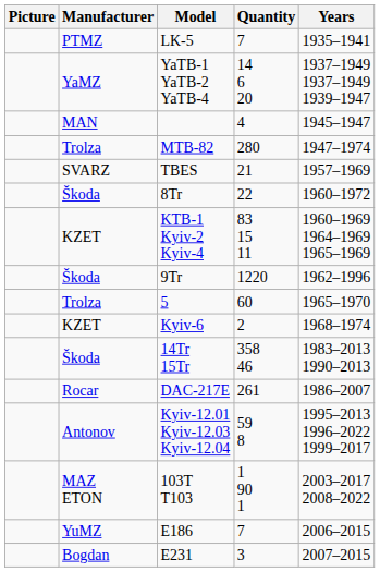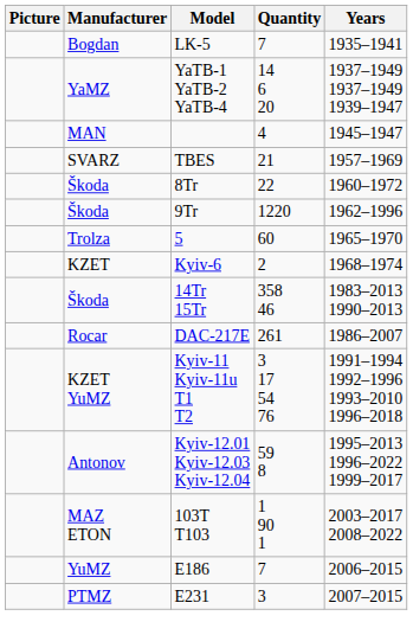 <table class="wikitable sortable">
 <tr>
 <th>Picture</th>
 <th>Manufacturer</th>
 <th>Model</th>
 <th>Quantity</th>
 <th>Years</th>
 </tr>
 <tr>
 <td></td>
-<td> <a href='#'>PTMZ</a></td>
+<td> <a href='#'>Bogdan</a></td>
 <td>LK-5</td>
 <td>7</td>
 <td>1935–1941</td>
 </tr>
 <tr>
 <td></td>
 <td> <a href='#'>YaMZ</a></td>
 <td>YaTB-1<br>YaTB-2<br>YaTB-4</td>
 <td>14<br>6<br>20</td>
 <td>1937–1949<br>1937–1949<br>1939–1947</td>
 </tr>
 <tr>
 <td></td>
 <td> <a href='#'>MAN</a></td>
 <td></td>
 <td>4</td>
 <td>1945–1947</td>
 </tr>
 <tr>
 <td></td>
-<td> <a href='#'>Trolza</a></td>
-<td><a href='#'>MTB-82</a></td>
-<td>280</td>
-<td>1947–1974</td>
-</tr>
-<tr>
-<td></td>
 <td> SVARZ</td>
 <td>TBES</td>
 <td>21</td>
 <td>1957–1969</td>
 </tr>
 <tr>
 <td></td>
 <td> <a href='#'>Škoda</a></td>
 <td>8Tr</td>
 <td>22</td>
 <td>1960–1972</td>
-</tr>
-<tr>
-<td></td>
-<td> KZET</td>
-<td><a href='#'>KTB-1</a><br><a href='#'>Kyiv-2</a><br><a href='#'>Kyiv-4</a></td>
-<td>83<br>15<br>11</td>
-<td>1960–1969<br>1964–1969<br>1965–1969</td>
 </tr>
 <tr>
 <td></td>
 <td> <a href='#'>Škoda</a></td>
 <td>9Tr</td>
 <td>1220</td>
 <td>1962–1996</td>
 </tr>
 <tr>
 <td></td>
 <td> <a href='#'>Trolza</a></td>
 <td><a href='#'>5</a></td>
 <td>60</td>
 <td>1965–1970</td>
 </tr>
 <tr>
 <td></td>
 <td> KZET</td>
 <td><a href='#'>Kyiv-6</a></td>
 <td>2</td>
 <td>1968–1974</td>
 </tr>
 <tr>
 <td></td>
 <td> <a href='#'>Škoda</a></td>
 <td><a href='#'>14Tr</a><br><a href='#'>15Tr</a></td>
 <td>358<br>46</td>
 <td>1983–2013<br>1990–2013</td>
 </tr>
 <tr>
 <td></td>
 <td> <a href='#'>Rocar</a></td>
 <td><a href='#'>DAC-217E</a></td>
 <td>261</td>
 <td>1986–2007</td>
 </tr>
 <tr>
 <td></td>
+<td> KZET<br> <a href='#'>YuMZ</a></td>
+<td><a href='#'>Kyiv-11</a><br><a href='#'>Kyiv-11u</a><br><a href='#'>T1</a><br><a href='#'>T2</a></td>
+<td>3<br>17<br>54<br>76</td>
+<td>1991–1994<br>1992–1996<br>1993–2010<br>1996–2018</td>
+</tr>
+<tr>
+<td></td>
 <td> <a href='#'>Antonov</a></td>
 <td><a href='#'>Kyiv-12.01</a><br><a href='#'>Kyiv-12.03</a><br><a href='#'>Kyiv-12.04</a></td>
 <td>59<br>8</td>
 <td>1995–2013<br>1996–2022<br>1999–2017</td>
 </tr>
 <tr>
 <td></td>
 <td> <a href='#'>MAZ</a><br> ETON</td>
 <td>103T<br>T103</td>
 <td>1<br>90<br>1</td>
 <td>2003–2017<br>2008–2022</td>
 </tr>
 <tr>
 <td></td>
 <td> <a href='#'>YuMZ</a></td>
 <td>E186</td>
 <td>7</td>
 <td>2006–2015</td>
 </tr>
 <tr>
 <td></td>
-<td> <a href='#'>Bogdan</a></td>
+<td> <a href='#'>PTMZ</a></td>
 <td>E231</td>
 <td>3</td>
 <td>2007–2015</td>
 </tr>
 </table>
